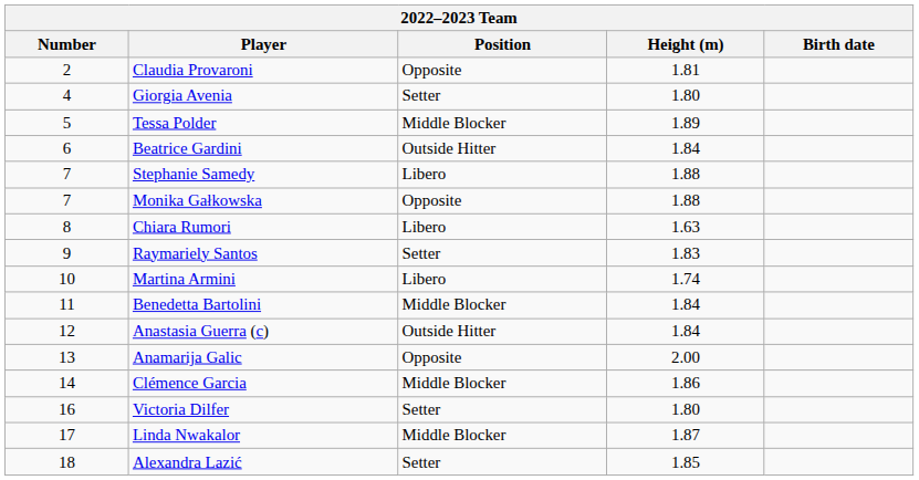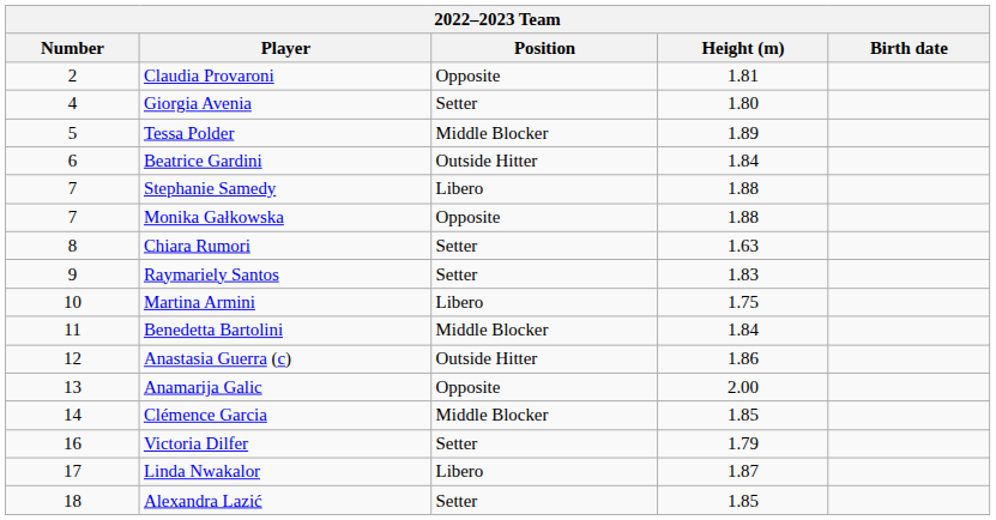 <table class="wikitable collapsible collapsed" style="width:100%;">
 <tr>
 <th colspan=5><strong>2022–2023 Team</strong></th>
 </tr>
 <tr>
 <th>Number</th>
 <th>Player</th>
 <th>Position</th>
 <th>Height (m)</th>
 <th>Birth date</th>
 </tr>
 <tr>
 <td align=center>2</td>
 <td> <a href='#'>Claudia Provaroni</a></td>
 <td>Opposite</td>
 <td align=center>1.81</td>
 <td></td>
 </tr>
 <tr>
 <td align=center>4</td>
 <td> <a href='#'>Giorgia Avenia</a></td>
 <td>Setter</td>
 <td align=center>1.80</td>
 <td></td>
 </tr>
 <tr>
 <td align=center>5</td>
 <td> <a href='#'>Tessa Polder</a></td>
 <td>Middle Blocker</td>
 <td align=center>1.89</td>
 <td></td>
 </tr>
 <tr>
 <td align=center>6</td>
 <td> <a href='#'>Beatrice Gardini</a></td>
 <td>Outside Hitter</td>
 <td align=center>1.84</td>
 <td></td>
 </tr>
 <tr>
 <td align=center>7</td>
 <td> <a href='#'>Stephanie Samedy</a></td>
 <td>Libero</td>
 <td align=center>1.88</td>
 <td></td>
 </tr>
 <tr>
 <td align=center>7</td>
 <td> <a href='#'>Monika Gałkowska</a></td>
 <td>Opposite</td>
 <td align=center>1.88</td>
 <td></td>
 </tr>
 <tr>
 <td align=center>8</td>
 <td> <a href='#'>Chiara Rumori</a></td>
-<td>Libero</td>
+<td>Setter</td>
 <td align=center>1.63</td>
 <td></td>
 </tr>
 <tr>
 <td align=center>9</td>
 <td> <a href='#'>Raymariely Santos</a></td>
 <td>Setter</td>
 <td align=center>1.83</td>
 <td></td>
 </tr>
 <tr>
 <td align=center>10</td>
 <td> <a href='#'>Martina Armini</a></td>
 <td>Libero</td>
-<td align=center>1.74</td>
+<td align=center>1.75</td>
 <td></td>
 </tr>
 <tr>
 <td align=center>11</td>
 <td> <a href='#'>Benedetta Bartolini</a></td>
 <td>Middle Blocker</td>
 <td align=center>1.84</td>
 <td></td>
 </tr>
 <tr>
 <td align=center>12</td>
 <td> <a href='#'>Anastasia Guerra</a> (<a href='#'>c</a>)</td>
 <td>Outside Hitter</td>
-<td align=center>1.84</td>
+<td align=center>1.86</td>
 <td></td>
 </tr>
 <tr>
 <td align=center>13</td>
 <td> <a href='#'>Anamarija Galic</a></td>
 <td>Opposite</td>
 <td align=center>2.00</td>
 <td></td>
 </tr>
 <tr>
 <td align=center>14</td>
 <td> <a href='#'>Clémence Garcia</a></td>
 <td>Middle Blocker</td>
-<td align=center>1.86</td>
+<td align=center>1.85</td>
 <td></td>
 </tr>
 <tr>
 <td align=center>16</td>
 <td> <a href='#'>Victoria Dilfer</a></td>
 <td>Setter</td>
-<td align=center>1.80</td>
+<td align=center>1.79</td>
 <td></td>
 </tr>
 <tr>
 <td align=center>17</td>
 <td> <a href='#'>Linda Nwakalor</a></td>
-<td>Middle Blocker</td>
+<td>Libero</td>
 <td align=center>1.87</td>
 <td></td>
 </tr>
 <tr>
 <td align=center>18</td>
 <td> <a href='#'>Alexandra Lazić</a></td>
 <td>Setter</td>
 <td align=center>1.85</td>
 <td></td>
 </tr>
 </table>
